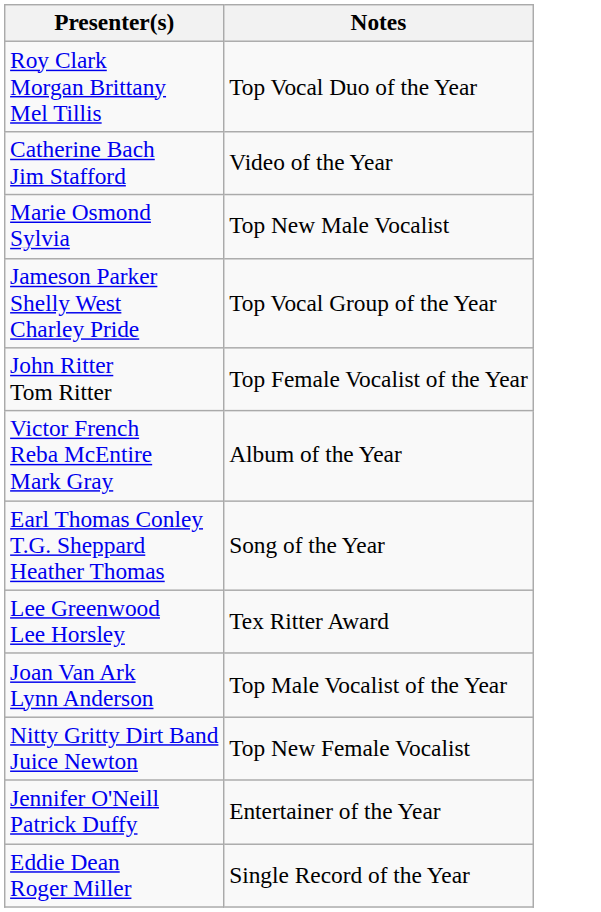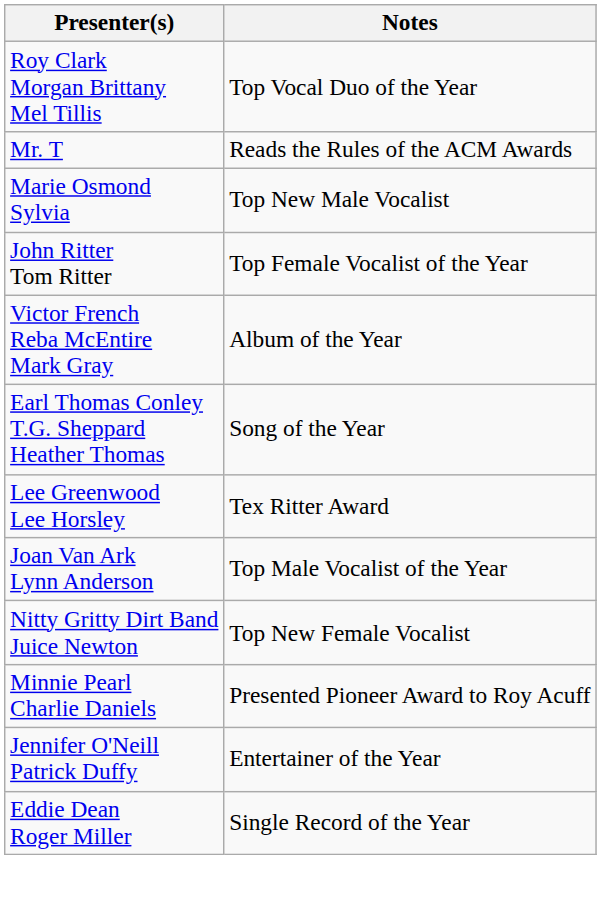 <table class="wikitable">
 <tr>
 <th>Presenter(s)</th>
 <th>Notes</th>
 </tr>
 <tr>
 <td><a href='#'>Roy Clark</a><br><a href='#'>Morgan Brittany</a><br><a href='#'>Mel Tillis</a></td>
 <td>Top Vocal Duo of the Year</td>
 </tr>
 <tr>
-<td><a href='#'>Catherine Bach</a><br><a href='#'>Jim Stafford</a></td>
-<td>Video of the Year</td>
+<td><a href='#'>Mr. T</a></td>
+<td>Reads the Rules of the ACM Awards</td>
 </tr>
 <tr>
 <td><a href='#'>Marie Osmond</a><br><a href='#'>Sylvia</a></td>
 <td>Top New Male Vocalist</td>
-</tr>
-<tr>
-<td><a href='#'>Jameson Parker</a><br><a href='#'>Shelly West</a><br><a href='#'>Charley Pride</a></td>
-<td>Top Vocal Group of the Year</td>
 </tr>
 <tr>
 <td><a href='#'>John Ritter</a><br>Tom Ritter</td>
 <td>Top Female Vocalist of the Year</td>
 </tr>
 <tr>
 <td><a href='#'>Victor French</a><br><a href='#'>Reba McEntire</a><br><a href='#'>Mark Gray</a></td>
 <td>Album of the Year</td>
 </tr>
 <tr>
 <td><a href='#'>Earl Thomas Conley</a><br><a href='#'>T.G. Sheppard</a><br><a href='#'>Heather Thomas</a></td>
 <td>Song of the Year</td>
 </tr>
 <tr>
 <td><a href='#'>Lee Greenwood</a><br><a href='#'>Lee Horsley</a></td>
 <td>Tex Ritter Award</td>
 </tr>
 <tr>
 <td><a href='#'>Joan Van Ark</a><br><a href='#'>Lynn Anderson</a></td>
 <td>Top Male Vocalist of the Year</td>
 </tr>
 <tr>
 <td><a href='#'>Nitty Gritty Dirt Band</a><br><a href='#'>Juice Newton</a></td>
 <td>Top New Female Vocalist</td>
 </tr>
 <tr>
+<td><a href='#'>Minnie Pearl</a><br><a href='#'>Charlie Daniels</a></td>
+<td>Presented Pioneer Award to Roy Acuff</td>
+</tr>
+<tr>
 <td><a href='#'>Jennifer O'Neill</a><br><a href='#'>Patrick Duffy</a></td>
 <td>Entertainer of the Year</td>
 </tr>
 <tr>
 <td><a href='#'>Eddie Dean</a><br><a href='#'>Roger Miller</a></td>
 <td>Single Record of the Year</td>
 </tr>
 </table>
